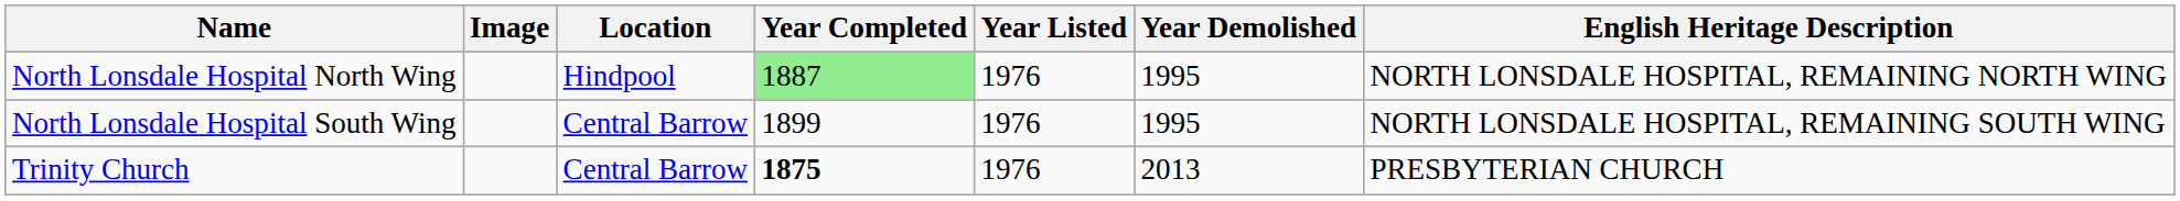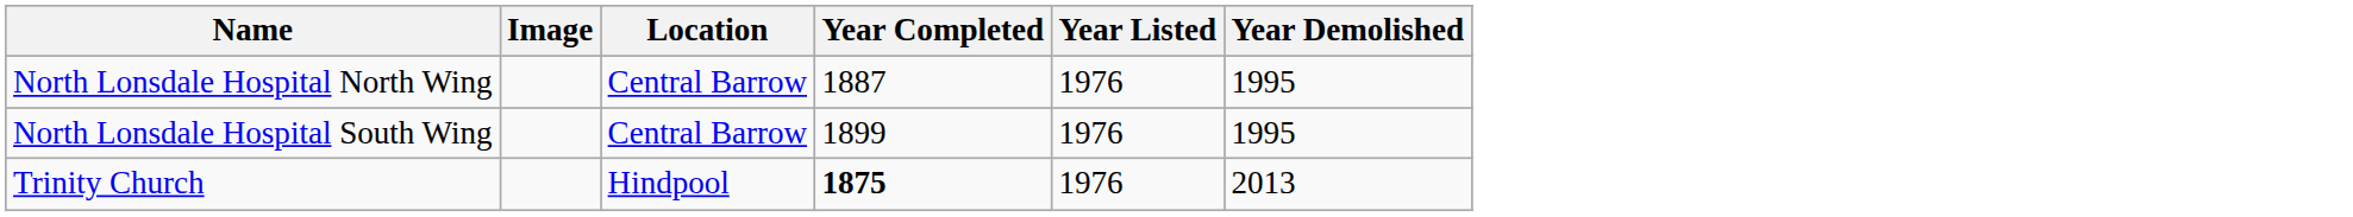 <table class="wikitable sortable">
 <tr>
 <th>Name</th>
 <th>Image</th>
 <th>Location</th>
 <th>Year Completed</th>
 <th>Year Listed</th>
 <th>Year Demolished</th>
-<th>English Heritage Description</th>
 </tr>
 <tr>
 <td><a href='#'>North Lonsdale Hospital</a> North Wing</td>
 <td></td>
-<td><a href='#'>Hindpool</a></td>
-<td style="background: lightgreen;">1887</td>
+<td><a href='#'>Central Barrow</a></td>
+<td>1887</td>
 <td>1976</td>
 <td>1995</td>
-<td>NORTH LONSDALE HOSPITAL, REMAINING NORTH WING</td>
 </tr>
 <tr>
 <td><a href='#'>North Lonsdale Hospital</a> South Wing</td>
 <td></td>
 <td><a href='#'>Central Barrow</a></td>
 <td>1899</td>
 <td>1976</td>
 <td>1995</td>
-<td>NORTH LONSDALE HOSPITAL, REMAINING SOUTH WING</td>
 </tr>
 <tr>
 <td><a href='#'>Trinity Church</a></td>
 <td></td>
-<td><a href='#'>Central Barrow</a></td>
+<td><a href='#'>Hindpool</a></td>
 <td><strong>1875</strong></td>
 <td>1976</td>
 <td>2013</td>
-<td>PRESBYTERIAN CHURCH</td>
 </tr>
 </table>
